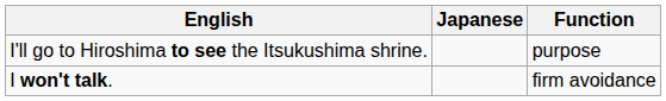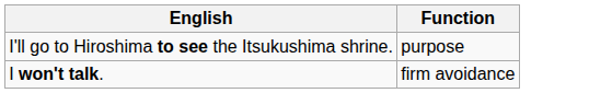 <table class="wikitable">
 <tr>
 <th>English</th>
-<th>Japanese</th>
 <th>Function</th>
 </tr>
 <tr>
 <td>I'll go to Hiroshima <strong>to see</strong> the Itsukushima shrine.</td>
-<td></td>
 <td>purpose</td>
 </tr>
 <tr>
 <td>I <strong>won't talk</strong>.</td>
-<td></td>
 <td>firm avoidance</td>
 </tr>
 </table>
